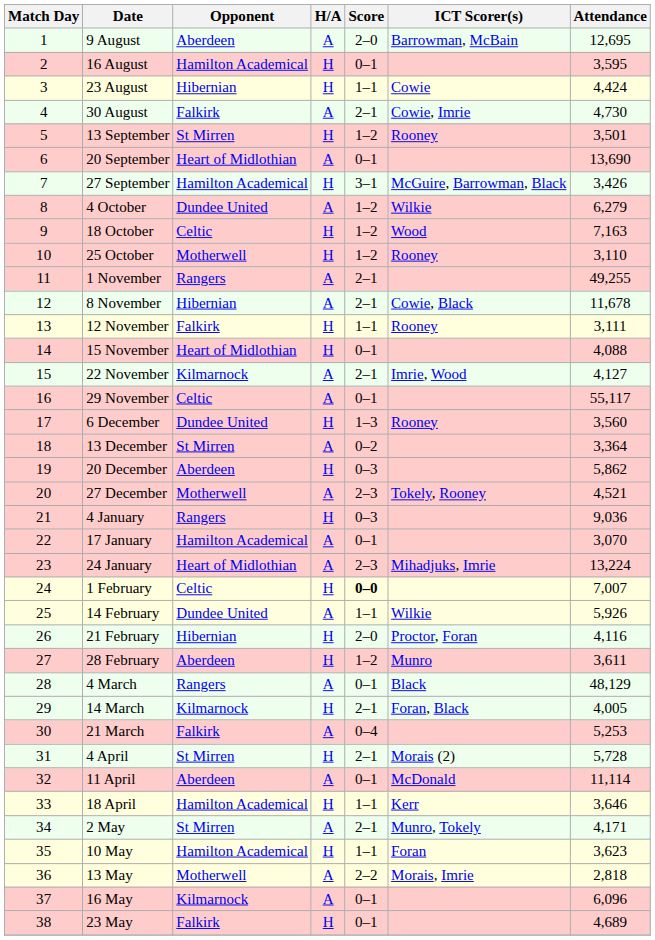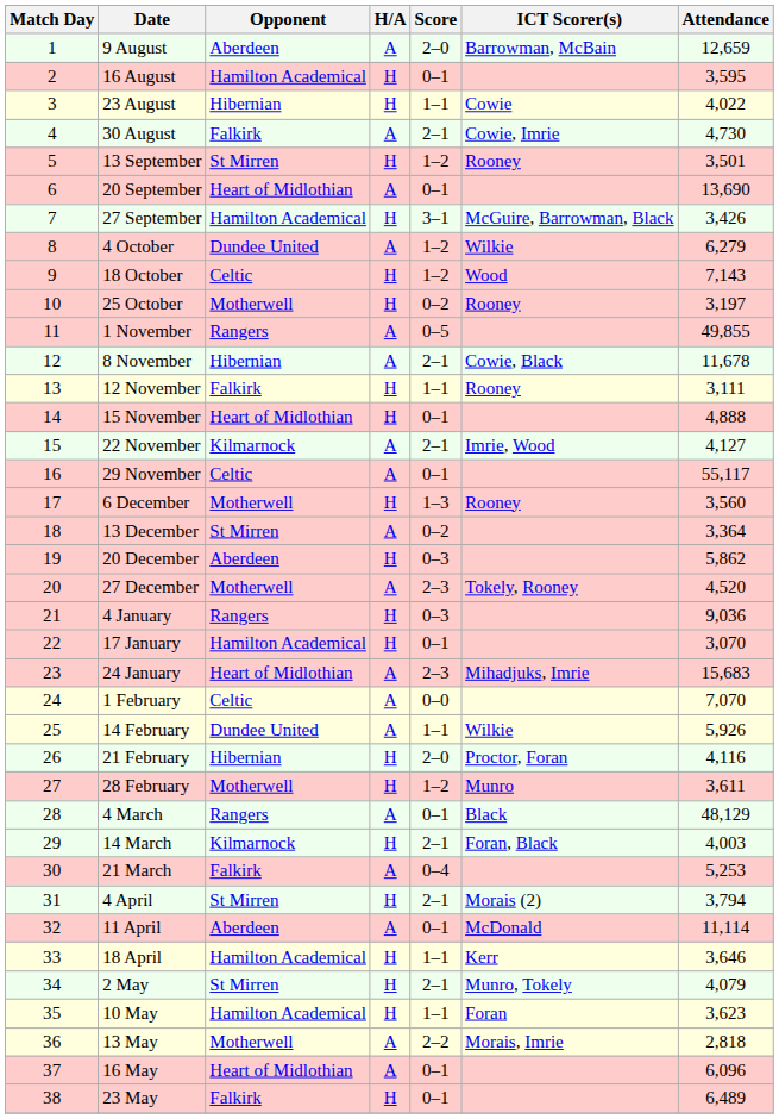 <table class="wikitable" style="text-align:center">
 <tr>
 <th>Match Day</th>
 <th>Date</th>
 <th>Opponent</th>
 <th>H/A</th>
 <th>Score</th>
 <th>ICT Scorer(s)</th>
 <th>Attendance</th>
 </tr>
 <tr bgcolor=#EEFFEE>
 <td>1</td>
 <td align=left>9 August</td>
 <td align=left><a href='#'>Aberdeen</a></td>
 <td><a href='#'>A</a></td>
 <td>2–0</td>
 <td align=left><a href='#'>Barrowman</a>, <a href='#'>McBain</a></td>
-<td>12,695</td>
+<td>12,659</td>
 </tr>
 <tr bgcolor=#FFCCCC>
 <td>2</td>
 <td align=left>16 August</td>
 <td align=left><a href='#'>Hamilton Academical</a></td>
 <td><a href='#'>H</a></td>
 <td>0–1</td>
 <td align=left></td>
 <td>3,595</td>
 </tr>
 <tr bgcolor=#FFFFDD>
 <td>3</td>
 <td align=left>23 August</td>
 <td align=left><a href='#'>Hibernian</a></td>
 <td><a href='#'>H</a></td>
 <td>1–1</td>
 <td align=left><a href='#'>Cowie</a></td>
-<td>4,424</td>
+<td>4,022</td>
 </tr>
 <tr bgcolor=#EEFFEE>
 <td>4</td>
 <td align=left>30 August</td>
 <td align=left><a href='#'>Falkirk</a></td>
 <td><a href='#'>A</a></td>
 <td>2–1</td>
 <td align=left><a href='#'>Cowie</a>, <a href='#'>Imrie</a></td>
 <td>4,730</td>
 </tr>
 <tr bgcolor=#FFCCCC>
 <td>5</td>
 <td align=left>13 September</td>
 <td align=left><a href='#'>St Mirren</a></td>
 <td><a href='#'>H</a></td>
 <td>1–2</td>
 <td align=left><a href='#'>Rooney</a></td>
 <td>3,501</td>
 </tr>
 <tr bgcolor=#FFCCCC>
 <td>6</td>
 <td align=left>20 September</td>
 <td align=left><a href='#'>Heart of Midlothian</a></td>
 <td><a href='#'>A</a></td>
 <td>0–1</td>
 <td align=left></td>
 <td>13,690</td>
 </tr>
 <tr bgcolor=#EEFFEE>
 <td>7</td>
 <td align=left>27 September</td>
 <td align=left><a href='#'>Hamilton Academical</a></td>
 <td><a href='#'>H</a></td>
 <td>3–1</td>
 <td align=left><a href='#'>McGuire</a>, <a href='#'>Barrowman</a>, <a href='#'>Black</a></td>
 <td>3,426</td>
 </tr>
 <tr bgcolor=#FFCCCC>
 <td>8</td>
 <td align=left>4 October</td>
 <td align=left><a href='#'>Dundee United</a></td>
 <td><a href='#'>A</a></td>
 <td>1–2</td>
 <td align=left><a href='#'>Wilkie</a></td>
 <td>6,279</td>
 </tr>
 <tr bgcolor=#FFCCCC>
 <td>9</td>
 <td align=left>18 October</td>
 <td align=left><a href='#'>Celtic</a></td>
 <td><a href='#'>H</a></td>
 <td>1–2</td>
 <td align=left><a href='#'>Wood</a></td>
-<td>7,163</td>
+<td>7,143</td>
 </tr>
 <tr bgcolor=#FFCCCC>
 <td>10</td>
 <td align=left>25 October</td>
 <td align=left><a href='#'>Motherwell</a></td>
 <td><a href='#'>H</a></td>
-<td>1–2</td>
+<td>0–2</td>
 <td align=left><a href='#'>Rooney</a></td>
-<td>3,110</td>
+<td>3,197</td>
 </tr>
 <tr bgcolor=#FFCCCC>
 <td>11</td>
 <td align=left>1 November</td>
 <td align=left><a href='#'>Rangers</a></td>
 <td><a href='#'>A</a></td>
-<td>2–1</td>
+<td>0–5</td>
 <td align=left></td>
-<td>49,255</td>
+<td>49,855</td>
 </tr>
 <tr bgcolor=#EEFFEE>
 <td>12</td>
 <td align=left>8 November</td>
 <td align=left><a href='#'>Hibernian</a></td>
 <td><a href='#'>A</a></td>
 <td>2–1</td>
 <td align=left><a href='#'>Cowie</a>, <a href='#'>Black</a></td>
 <td>11,678</td>
 </tr>
 <tr bgcolor=#FFFFDD>
 <td>13</td>
 <td align=left>12 November</td>
 <td align=left><a href='#'>Falkirk</a></td>
 <td><a href='#'>H</a></td>
 <td>1–1</td>
 <td align=left><a href='#'>Rooney</a></td>
 <td>3,111</td>
 </tr>
 <tr bgcolor=#FFCCCC>
 <td>14</td>
 <td align=left>15 November</td>
 <td align=left><a href='#'>Heart of Midlothian</a></td>
 <td><a href='#'>H</a></td>
 <td>0–1</td>
 <td align=left></td>
-<td>4,088</td>
+<td>4,888</td>
 </tr>
 <tr bgcolor=#EEFFEE>
 <td>15</td>
 <td align=left>22 November</td>
 <td align=left><a href='#'>Kilmarnock</a></td>
 <td><a href='#'>A</a></td>
 <td>2–1</td>
 <td align=left><a href='#'>Imrie</a>, <a href='#'>Wood</a></td>
 <td>4,127</td>
 </tr>
 <tr bgcolor=#FFCCCC>
 <td>16</td>
 <td align=left>29 November</td>
 <td align=left><a href='#'>Celtic</a></td>
 <td><a href='#'>A</a></td>
 <td>0–1</td>
 <td align=left></td>
 <td>55,117</td>
 </tr>
 <tr bgcolor=#FFCCCC>
 <td>17</td>
 <td align=left>6 December</td>
-<td align=left><a href='#'>Dundee United</a></td>
+<td align=left><a href='#'>Motherwell</a></td>
 <td><a href='#'>H</a></td>
 <td>1–3</td>
 <td align=left><a href='#'>Rooney</a></td>
 <td>3,560</td>
 </tr>
 <tr bgcolor=#FFCCCC>
 <td>18</td>
 <td align=left>13 December</td>
 <td align=left><a href='#'>St Mirren</a></td>
 <td><a href='#'>A</a></td>
 <td>0–2</td>
 <td align=left></td>
 <td>3,364</td>
 </tr>
 <tr bgcolor=#FFCCCC>
 <td>19</td>
 <td align=left>20 December</td>
 <td align=left><a href='#'>Aberdeen</a></td>
 <td><a href='#'>H</a></td>
 <td>0–3</td>
 <td align=left></td>
 <td>5,862</td>
 </tr>
 <tr bgcolor=#FFCCCC>
 <td>20</td>
 <td align=left>27 December</td>
 <td align=left><a href='#'>Motherwell</a></td>
 <td><a href='#'>A</a></td>
 <td>2–3</td>
 <td align=left><a href='#'>Tokely</a>, <a href='#'>Rooney</a></td>
-<td>4,521</td>
+<td>4,520</td>
 </tr>
 <tr bgcolor=#FFCCCC>
 <td>21</td>
 <td align=left>4 January</td>
 <td align=left><a href='#'>Rangers</a></td>
 <td><a href='#'>H</a></td>
 <td>0–3</td>
 <td align=left></td>
 <td>9,036</td>
 </tr>
 <tr bgcolor=#FFCCCC>
 <td>22</td>
 <td align=left>17 January</td>
 <td align=left><a href='#'>Hamilton Academical</a></td>
-<td><a href='#'>A</a></td>
+<td><a href='#'>H</a></td>
 <td>0–1</td>
 <td align=left></td>
 <td>3,070</td>
 </tr>
 <tr bgcolor=#FFCCCC>
 <td>23</td>
 <td align=left>24 January</td>
 <td align=left><a href='#'>Heart of Midlothian</a></td>
 <td><a href='#'>A</a></td>
 <td>2–3</td>
 <td align=left><a href='#'>Mihadjuks</a>, <a href='#'>Imrie</a></td>
-<td>13,224</td>
+<td>15,683</td>
 </tr>
 <tr bgcolor=#FFFFDD>
 <td>24</td>
 <td align=left>1 February</td>
 <td align=left><a href='#'>Celtic</a></td>
-<td><a href='#'>H</a></td>
-<td><strong>0–0</strong></td>
+<td><a href='#'>A</a></td>
+<td>0–0</td>
 <td align=left></td>
-<td>7,007</td>
+<td>7,070</td>
 </tr>
 <tr bgcolor=#FFFFDD>
 <td>25</td>
 <td align=left>14 February</td>
 <td align=left><a href='#'>Dundee United</a></td>
 <td><a href='#'>A</a></td>
 <td>1–1</td>
 <td align=left><a href='#'>Wilkie</a></td>
 <td>5,926</td>
 </tr>
 <tr bgcolor=#EEFFEE>
 <td>26</td>
 <td align=left>21 February</td>
 <td align=left><a href='#'>Hibernian</a></td>
 <td><a href='#'>H</a></td>
 <td>2–0</td>
 <td align=left><a href='#'>Proctor</a>, <a href='#'>Foran</a></td>
 <td>4,116</td>
 </tr>
 <tr bgcolor=#FFCCCC>
 <td>27</td>
 <td align=left>28 February</td>
-<td align=left><a href='#'>Aberdeen</a></td>
+<td align=left><a href='#'>Motherwell</a></td>
 <td><a href='#'>H</a></td>
 <td>1–2</td>
 <td align=left><a href='#'>Munro</a></td>
 <td>3,611</td>
 </tr>
 <tr bgcolor=#EEFFEE>
 <td>28</td>
 <td align=left>4 March</td>
 <td align=left><a href='#'>Rangers</a></td>
 <td><a href='#'>A</a></td>
 <td>0–1</td>
 <td align=left><a href='#'>Black</a></td>
 <td>48,129</td>
 </tr>
 <tr bgcolor=#EEFFEE>
 <td>29</td>
 <td align=left>14 March</td>
 <td align=left><a href='#'>Kilmarnock</a></td>
 <td><a href='#'>H</a></td>
 <td>2–1</td>
 <td align=left><a href='#'>Foran</a>, <a href='#'>Black</a></td>
-<td>4,005</td>
+<td>4,003</td>
 </tr>
 <tr bgcolor=#FFCCCC>
 <td>30</td>
 <td align=left>21 March</td>
 <td align=left><a href='#'>Falkirk</a></td>
 <td><a href='#'>A</a></td>
 <td>0–4</td>
 <td align=left></td>
 <td>5,253</td>
 </tr>
 <tr bgcolor=#EEFFEE>
 <td>31</td>
 <td align=left>4 April</td>
 <td align=left><a href='#'>St Mirren</a></td>
 <td><a href='#'>H</a></td>
 <td>2–1</td>
 <td align=left><a href='#'>Morais</a> (2)</td>
-<td>5,728</td>
+<td>3,794</td>
 </tr>
 <tr bgcolor=#FFCCCC>
 <td>32</td>
 <td align=left>11 April</td>
 <td align=left><a href='#'>Aberdeen</a></td>
 <td><a href='#'>A</a></td>
 <td>0–1</td>
 <td align=left><a href='#'>McDonald</a></td>
 <td>11,114</td>
 </tr>
 <tr bgcolor=#FFFFDD>
 <td>33</td>
 <td align=left>18 April</td>
 <td align=left><a href='#'>Hamilton Academical</a></td>
 <td><a href='#'>H</a></td>
 <td>1–1</td>
 <td align=left><a href='#'>Kerr</a></td>
 <td>3,646</td>
 </tr>
 <tr bgcolor=#EEFFEE>
 <td>34</td>
 <td align=left>2 May</td>
 <td align=left><a href='#'>St Mirren</a></td>
-<td><a href='#'>A</a></td>
+<td><a href='#'>H</a></td>
 <td>2–1</td>
 <td align=left><a href='#'>Munro</a>, <a href='#'>Tokely</a></td>
-<td>4,171</td>
+<td>4,079</td>
 </tr>
 <tr bgcolor=#FFFFDD>
 <td>35</td>
 <td align=left>10 May</td>
 <td align=left><a href='#'>Hamilton Academical</a></td>
 <td><a href='#'>H</a></td>
 <td>1–1</td>
 <td align=left><a href='#'>Foran</a></td>
 <td>3,623</td>
 </tr>
 <tr bgcolor=#FFFFDD>
 <td>36</td>
 <td align=left>13 May</td>
 <td align=left><a href='#'>Motherwell</a></td>
 <td><a href='#'>A</a></td>
 <td>2–2</td>
 <td align=left><a href='#'>Morais</a>, <a href='#'>Imrie</a></td>
 <td>2,818</td>
 </tr>
 <tr bgcolor=#FFCCCC>
 <td>37</td>
 <td align=left>16 May</td>
-<td align=left><a href='#'>Kilmarnock</a></td>
+<td align=left><a href='#'>Heart of Midlothian</a></td>
 <td><a href='#'>A</a></td>
 <td>0–1</td>
 <td align=left></td>
 <td>6,096</td>
 </tr>
 <tr bgcolor=#FFCCCC>
 <td>38</td>
 <td align=left>23 May</td>
 <td align=left><a href='#'>Falkirk</a></td>
 <td><a href='#'>H</a></td>
 <td>0–1</td>
 <td align=left></td>
-<td>4,689</td>
+<td>6,489</td>
 </tr>
 <tr>
 </tr>
 </table>
